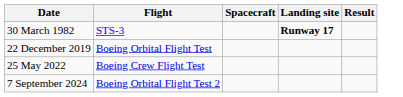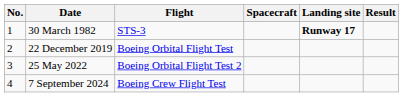 <table class="wikitable">
 <tr>
+<th>No.</th>
 <th>Date</th>
 <th>Flight</th>
 <th>Spacecraft</th>
 <th>Landing site</th>
 <th>Result</th>
 </tr>
 <tr>
+<td>1</td>
 <td>30 March 1982</td>
 <td><a href='#'>STS-3</a></td>
 <td></td>
 <td><strong>Runway 17</strong></td>
 <td></td>
 </tr>
 <tr>
+<td>2</td>
 <td>22 December 2019</td>
 <td><a href='#'>Boeing Orbital Flight Test</a></td>
 <td></td>
 <td></td>
 <td></td>
 </tr>
 <tr>
+<td>3</td>
 <td>25 May 2022</td>
+<td><a href='#'>Boeing Orbital Flight Test 2</a></td>
+<td></td>
+<td></td>
+<td></td>
+</tr>
+<tr>
+<td>4</td>
+<td>7 September 2024</td>
 <td><a href='#'>Boeing Crew Flight Test</a></td>
 <td></td>
 <td></td>
 <td></td>
 </tr>
-<tr>
-<td>7 September 2024</td>
-<td><a href='#'>Boeing Orbital Flight Test 2</a></td>
-<td></td>
-<td></td>
-<td></td>
-</tr>
 </table>
